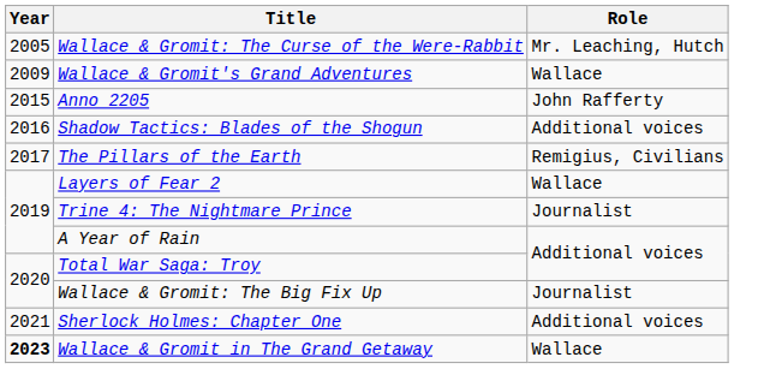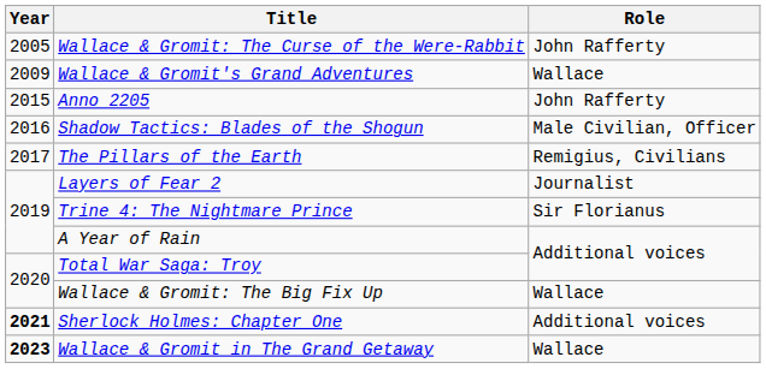 <table class="wikitable">
 <tr>
 <th>Year</th>
 <th>Title</th>
 <th>Role</th>
 </tr>
 <tr>
 <td>2005</td>
 <td><em><a href='#'>Wallace & Gromit: The Curse of the Were-Rabbit</a></em></td>
-<td>Mr. Leaching, Hutch</td>
+<td>John Rafferty</td>
 </tr>
 <tr>
 <td>2009</td>
 <td><em><a href='#'>Wallace & Gromit's Grand Adventures</a></em></td>
 <td>Wallace</td>
 </tr>
 <tr>
 <td>2015</td>
 <td><em><a href='#'>Anno 2205</a></em></td>
 <td>John Rafferty</td>
 </tr>
 <tr>
 <td>2016</td>
 <td><em><a href='#'>Shadow Tactics: Blades of the Shogun</a></em></td>
-<td>Additional voices</td>
+<td>Male Civilian, Officer</td>
 </tr>
 <tr>
 <td>2017</td>
 <td><em><a href='#'>The Pillars of the Earth</a></em></td>
 <td>Remigius, Civilians</td>
 </tr>
 <tr>
 <td rowspan="3">2019</td>
 <td><em><a href='#'>Layers of Fear 2</a></em></td>
-<td>Wallace</td>
+<td>Journalist</td>
 </tr>
 <tr>
 <td><em><a href='#'>Trine 4: The Nightmare Prince</a></em></td>
-<td>Journalist</td>
+<td>Sir Florianus</td>
 </tr>
 <tr>
 <td><em>A Year of Rain</em></td>
 <td rowspan="2">Additional voices</td>
 </tr>
 <tr>
 <td rowspan="2">2020</td>
 <td><em><a href='#'>Total War Saga: Troy</a></em></td>
 </tr>
 <tr>
 <td><em>Wallace & Gromit: The Big Fix Up</em></td>
-<td>Journalist</td>
+<td>Wallace</td>
 </tr>
 <tr>
-<td>2021</td>
+<td><strong>2021</strong></td>
 <td><em><a href='#'>Sherlock Holmes: Chapter One</a></em></td>
 <td>Additional voices</td>
 </tr>
 <tr>
 <td><strong>2023</strong></td>
 <td><em><a href='#'>Wallace & Gromit in The Grand Getaway</a></em></td>
 <td>Wallace</td>
 </tr>
 </table>
